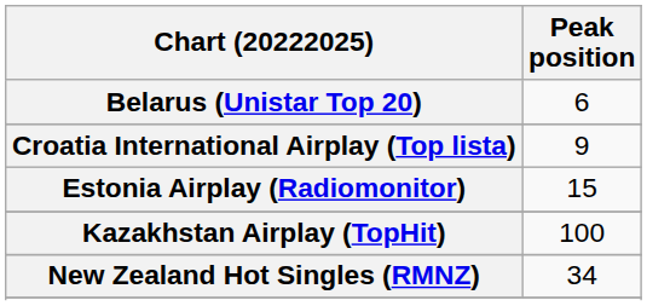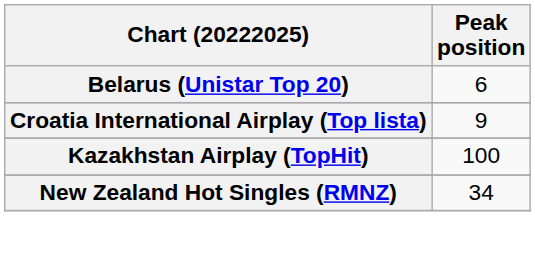 <table class="wikitable sortable plainrowheaders" style="text-align:center">
 <tr>
 <th scope="col">Chart (20222025)</th>
 <th scope="col">Peak<br>position</th>
 </tr>
 <tr>
 <th scope="row">Belarus (<a href='#'>Unistar Top 20</a>)</th>
 <td>6</td>
 </tr>
 <tr>
 </tr>
 <tr>
 <th scope=row>Croatia International Airplay (<a href='#'>Top lista</a>)</th>
 <td>9</td>
-</tr>
-<tr>
-<th scope="row">Estonia Airplay (<a href='#'>Radiomonitor</a>)</th>
-<td>15</td>
 </tr>
 <tr>
 </tr>
 <tr>
 </tr>
 <tr>
 <th scope="row">Kazakhstan Airplay (<a href='#'>TopHit</a>)</th>
 <td>100</td>
 </tr>
 <tr>
 </tr>
 <tr>
 </tr>
 <tr>
 <th scope="row">New Zealand Hot Singles (<a href='#'>RMNZ</a>)</th>
 <td>34</td>
 </tr>
 <tr>
 </tr>
 <tr>
 </tr>
 <tr>
 </tr>
 <tr>
 </tr>
 <tr>
 </tr>
 <tr>
 </tr>
 </table>
